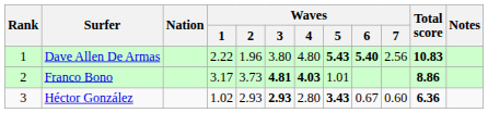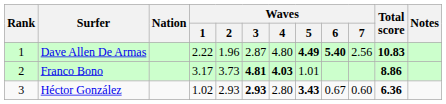 <table class="wikitable sortable" style="text-align:center">
 <tr>
 <th rowspan=2>Rank</th>
 <th rowspan=2>Surfer</th>
 <th rowspan=2>Nation</th>
 <th colspan=7>Waves</th>
 <th rowspan=2>Total<br>score</th>
 <th rowspan=2>Notes</th>
 </tr>
 <tr>
 <th>1</th>
 <th>2</th>
 <th>3</th>
 <th>4</th>
 <th>5</th>
 <th>6</th>
 <th>7</th>
 </tr>
 <tr bgcolor=ccffcc>
 <td>1</td>
 <td align=left><a href='#'>Dave Allen De Armas</a></td>
 <td align=left></td>
 <td>2.22</td>
 <td>1.96</td>
-<td>3.80</td>
+<td>2.87</td>
 <td>4.80</td>
-<td><strong>5.43</strong></td>
+<td><strong>4.49</strong></td>
 <td><strong>5.40</strong></td>
 <td>2.56</td>
 <td><strong>10.83</strong></td>
 <td></td>
 </tr>
 <tr bgcolor=ccffcc>
 <td>2</td>
 <td align=left><a href='#'>Franco Bono</a></td>
 <td align=left></td>
 <td>3.17</td>
 <td>3.73</td>
 <td><strong>4.81</strong></td>
 <td><strong>4.03</strong></td>
 <td>1.01</td>
 <td></td>
 <td></td>
 <td><strong>8.86</strong></td>
 <td></td>
 </tr>
 <tr>
 <td>3</td>
 <td align=left><a href='#'>Héctor González</a></td>
 <td align=left></td>
 <td>1.02</td>
 <td>2.93</td>
 <td><strong>2.93</strong></td>
 <td>2.80</td>
 <td><strong>3.43</strong></td>
 <td>0.67</td>
 <td>0.60</td>
 <td><strong>6.36</strong></td>
 <td></td>
 </tr>
 </table>
